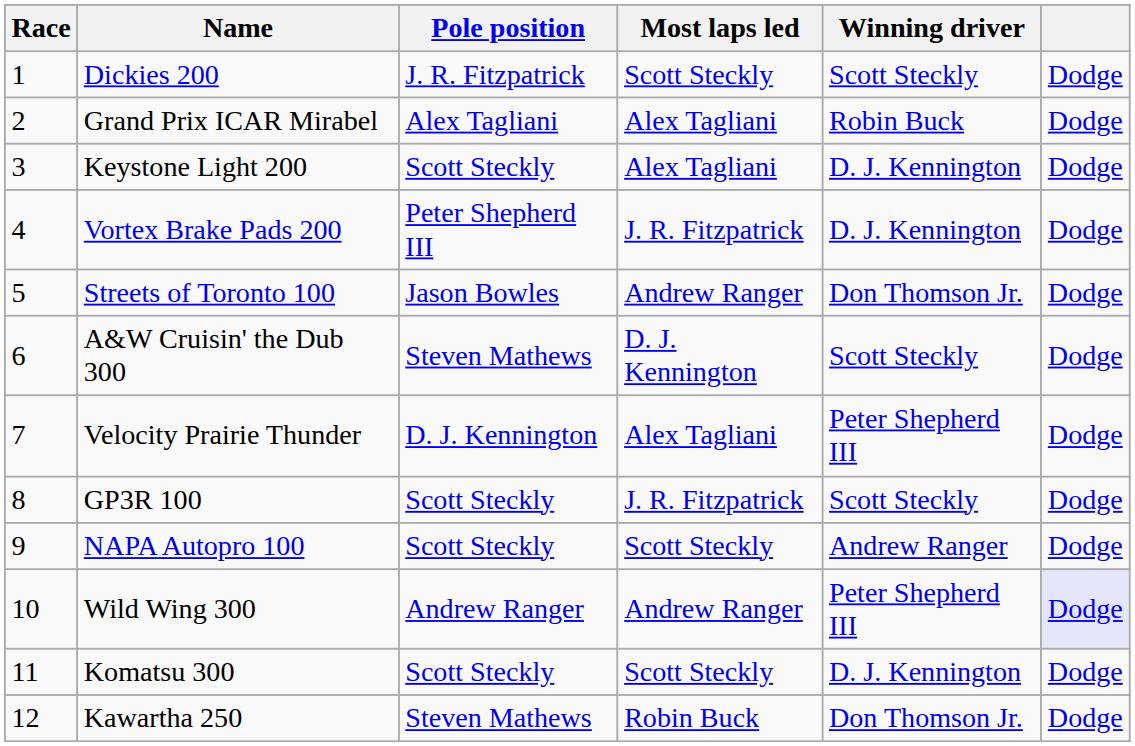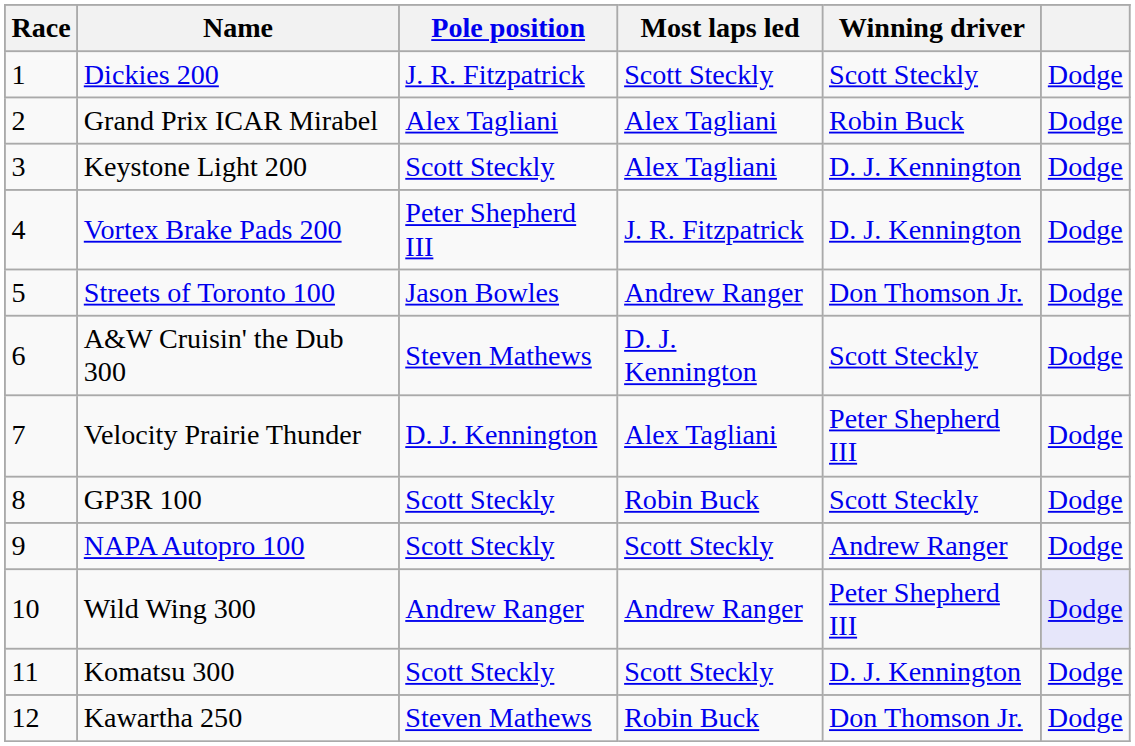 <table class="wikitable sortable" style="font-size:95%">
 <tr>
 <th>Race</th>
 <th>Name</th>
 <th><a href='#'>Pole position</a></th>
 <th>Most laps led</th>
 <th>Winning driver</th>
 <th></th>
 </tr>
 <tr>
 <td>1</td>
 <td><a href='#'>Dickies 200</a></td>
 <td><a href='#'>J. R. Fitzpatrick</a></td>
 <td><a href='#'>Scott Steckly</a></td>
 <td><a href='#'>Scott Steckly</a></td>
 <td><a href='#'>Dodge</a></td>
 </tr>
 <tr>
 <td>2</td>
 <td>Grand Prix ICAR Mirabel</td>
 <td><a href='#'>Alex Tagliani</a></td>
 <td><a href='#'>Alex Tagliani</a></td>
 <td><a href='#'>Robin Buck</a></td>
 <td><a href='#'>Dodge</a></td>
 </tr>
 <tr>
 <td>3</td>
 <td>Keystone Light 200</td>
 <td><a href='#'>Scott Steckly</a> </td>
 <td><a href='#'>Alex Tagliani</a></td>
 <td><a href='#'>D. J. Kennington</a></td>
 <td><a href='#'>Dodge</a></td>
 </tr>
 <tr>
 <td>4</td>
 <td><a href='#'>Vortex Brake Pads 200</a></td>
 <td><a href='#'>Peter Shepherd III</a></td>
 <td><a href='#'>J. R. Fitzpatrick</a></td>
 <td><a href='#'>D. J. Kennington</a></td>
 <td><a href='#'>Dodge</a></td>
 </tr>
 <tr>
 <td>5</td>
 <td><a href='#'>Streets of Toronto 100</a></td>
 <td><a href='#'>Jason Bowles</a></td>
 <td><a href='#'>Andrew Ranger</a></td>
 <td><a href='#'>Don Thomson Jr.</a></td>
 <td><a href='#'>Dodge</a></td>
 </tr>
 <tr>
 <td>6</td>
 <td>A&W Cruisin' the Dub 300</td>
 <td><a href='#'>Steven Mathews</a></td>
 <td><a href='#'>D. J. Kennington</a></td>
 <td><a href='#'>Scott Steckly</a></td>
 <td><a href='#'>Dodge</a></td>
 </tr>
 <tr>
 <td>7</td>
 <td>Velocity Prairie Thunder</td>
 <td><a href='#'>D. J. Kennington</a></td>
 <td><a href='#'>Alex Tagliani</a></td>
 <td><a href='#'>Peter Shepherd III</a></td>
 <td><a href='#'>Dodge</a></td>
 </tr>
 <tr>
 <td>8</td>
 <td>GP3R 100</td>
 <td><a href='#'>Scott Steckly</a> </td>
-<td><a href='#'>J. R. Fitzpatrick</a></td>
+<td><a href='#'>Robin Buck</a></td>
 <td><a href='#'>Scott Steckly</a></td>
 <td><a href='#'>Dodge</a></td>
 </tr>
 <tr>
 <td>9</td>
 <td><a href='#'>NAPA Autopro 100</a></td>
 <td><a href='#'>Scott Steckly</a></td>
 <td><a href='#'>Scott Steckly</a></td>
 <td><a href='#'>Andrew Ranger</a></td>
 <td><a href='#'>Dodge</a></td>
 </tr>
 <tr>
 <td>10</td>
 <td>Wild Wing 300</td>
 <td><a href='#'>Andrew Ranger</a></td>
 <td><a href='#'>Andrew Ranger</a></td>
 <td><a href='#'>Peter Shepherd III</a></td>
 <td style="background: lavender;"><a href='#'>Dodge</a></td>
 </tr>
 <tr>
 <td>11</td>
 <td>Komatsu 300</td>
 <td><a href='#'>Scott Steckly</a></td>
 <td><a href='#'>Scott Steckly</a></td>
 <td><a href='#'>D. J. Kennington</a></td>
 <td><a href='#'>Dodge</a></td>
 </tr>
 <tr>
 <td>12</td>
 <td>Kawartha 250</td>
 <td><a href='#'>Steven Mathews</a></td>
 <td><a href='#'>Robin Buck</a></td>
 <td><a href='#'>Don Thomson Jr.</a></td>
 <td><a href='#'>Dodge</a></td>
 </tr>
 </table>
